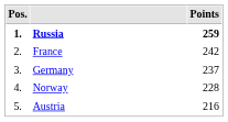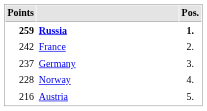 <table cellspacing="1" cellpadding="3" style="border:1px solid #AAAAAA;font-size:90%">
 <tr bgcolor="#E4E4E4">
+<th style="border-bottom:1px solid #AAAAAA" width=20>Points</th>
+<th style="border-bottom:1px solid #AAAAAA" width=200></th>
 <th style="border-bottom:1px solid #AAAAAA" width=10>Pos.</th>
-<th style="border-bottom:1px solid #AAAAAA" width=200></th>
-<th style="border-bottom:1px solid #AAAAAA" width=20>Points</th>
 </tr>
 <tr>
+<td align="right"><strong>259</strong></td>
+<td> <strong><a href='#'>Russia</a></strong></td>
 <td align="center"><strong>1.</strong></td>
-<td> <strong><a href='#'>Russia</a></strong></td>
-<td align="right"><strong>259</strong></td>
 </tr>
 <tr>
+<td align="right">242</td>
+<td> <a href='#'>France</a></td>
 <td align="center">2.</td>
-<td> <a href='#'>France</a></td>
-<td align="right">242</td>
 </tr>
 <tr>
+<td align="right">237</td>
+<td> <a href='#'>Germany</a></td>
 <td align="center">3.</td>
-<td> <a href='#'>Germany</a></td>
-<td align="right">237</td>
 </tr>
 <tr>
+<td align="right">228</td>
+<td> <a href='#'>Norway</a></td>
 <td align="center">4.</td>
-<td> <a href='#'>Norway</a></td>
-<td align="right">228</td>
 </tr>
 <tr>
+<td align="right">216</td>
+<td> <a href='#'>Austria</a></td>
 <td align="center">5.</td>
-<td> <a href='#'>Austria</a></td>
-<td align="right">216</td>
 </tr>
 </table>
